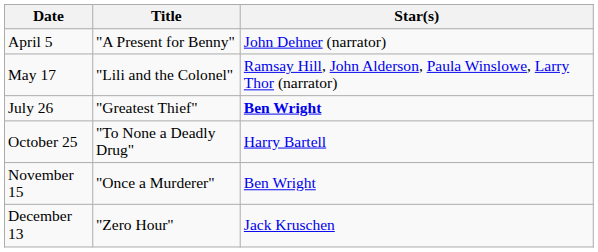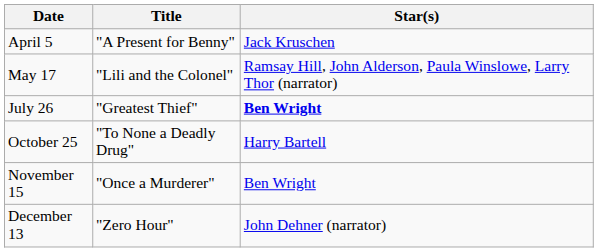 <table class="wikitable">
 <tr>
 <th>Date</th>
 <th>Title</th>
 <th>Star(s)</th>
 </tr>
 <tr>
 <td>April 5</td>
 <td>"A Present for Benny"</td>
-<td><a href='#'>John Dehner</a> (narrator)</td>
+<td><a href='#'>Jack Kruschen</a></td>
 </tr>
 <tr>
 <td>May 17</td>
 <td>"Lili and the Colonel"</td>
 <td><a href='#'>Ramsay Hill</a>, <a href='#'>John Alderson</a>, <a href='#'>Paula Winslowe</a>, <a href='#'>Larry Thor</a> (narrator)</td>
 </tr>
 <tr>
 <td>July 26</td>
 <td>"Greatest Thief"</td>
 <td><strong><a href='#'>Ben Wright</a></strong></td>
 </tr>
 <tr>
 <td>October 25</td>
 <td>"To None a Deadly Drug"</td>
 <td><a href='#'>Harry Bartell</a></td>
 </tr>
 <tr>
 <td>November 15</td>
 <td>"Once a Murderer"</td>
 <td><a href='#'>Ben Wright</a></td>
 </tr>
 <tr>
 <td>December 13</td>
 <td>"Zero Hour"</td>
-<td><a href='#'>Jack Kruschen</a></td>
+<td><a href='#'>John Dehner</a> (narrator)</td>
 </tr>
 </table>
